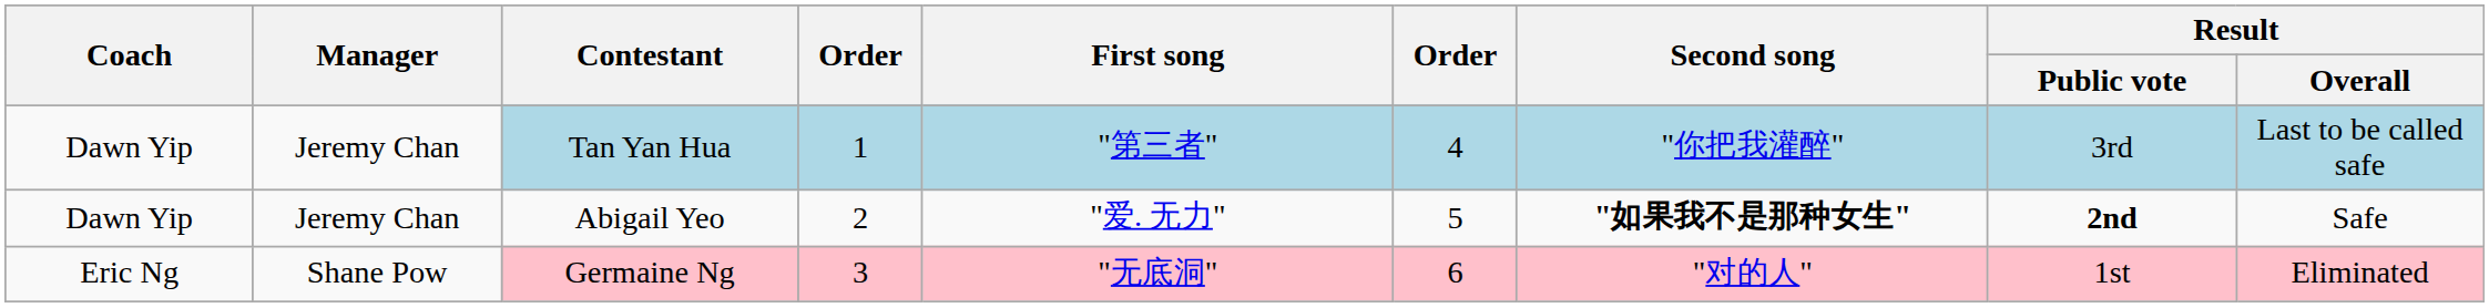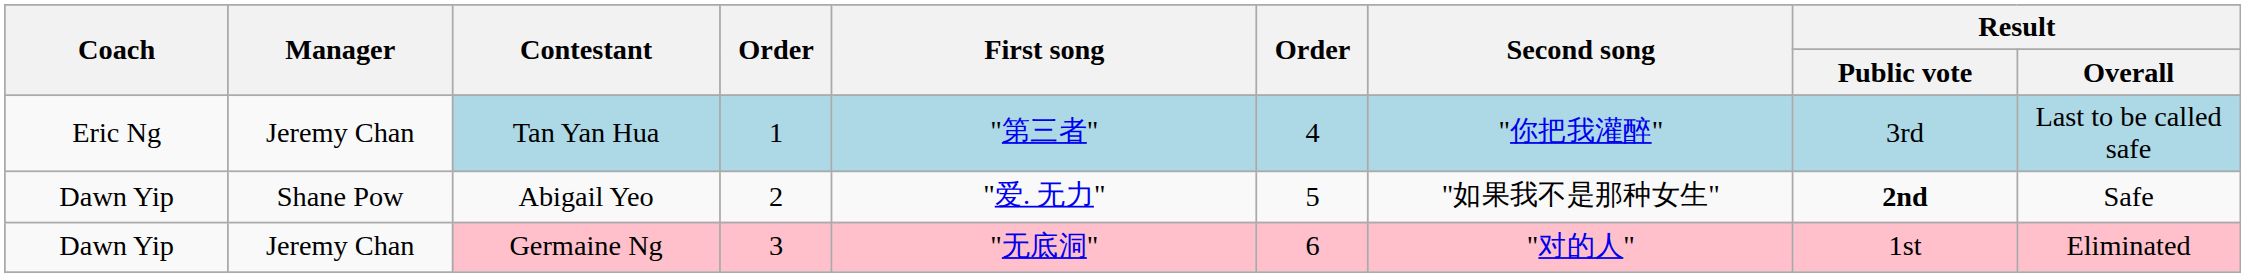 <table class="wikitable" style="text-align: center; width:100%;">
 <tr>
 <th rowspan=2 style="width:10%;">Coach</th>
 <th rowspan=2 style="width:10%;">Manager</th>
 <th rowspan=2 style="width:12%;">Contestant</th>
 <th rowspan=2 style="width:5%;">Order</th>
 <th rowspan=2 style="width:19%;">First song</th>
 <th rowspan=2 style="width:5%;">Order</th>
 <th rowspan=2 style="width:19%;">Second song</th>
 <th colspan=2>Result</th>
 </tr>
 <tr>
 <th style="width:10%;">Public vote</th>
 <th style="width:10%;">Overall</th>
 </tr>
 <tr>
-<td>Dawn Yip</td>
+<td>Eric Ng</td>
 <td>Jeremy Chan</td>
 <td style="background:lightblue;">Tan Yan Hua</td>
 <td style="background:lightblue;">1</td>
 <td style="background:lightblue;">"<a href='#'>第三者</a>"</td>
 <td style="background:lightblue;">4</td>
 <td style="background:lightblue;">"<a href='#'>你把我灌醉</a>"</td>
 <td style="background:lightblue;">3rd</td>
 <td style="background:lightblue;">Last to be called safe</td>
 </tr>
 <tr>
 <td>Dawn Yip</td>
-<td>Jeremy Chan</td>
+<td>Shane Pow</td>
 <td>Abigail Yeo</td>
 <td>2</td>
 <td>"<a href='#'>爱. 无力</a>"</td>
 <td>5</td>
-<td><strong>"如果我不是那种女生"</strong></td>
+<td>"如果我不是那种女生"</td>
 <td><strong>2nd</strong></td>
 <td>Safe</td>
 </tr>
 <tr>
-<td>Eric Ng</td>
-<td>Shane Pow</td>
+<td>Dawn Yip</td>
+<td>Jeremy Chan</td>
 <td style="background:pink;">Germaine Ng</td>
 <td style="background:pink;">3</td>
 <td style="background:pink;">"<a href='#'>无底洞</a>"</td>
 <td style="background:pink;">6</td>
 <td style="background:pink;">"<a href='#'>对的人</a>"</td>
 <td style="background:pink;">1st</td>
 <td style="background:pink;">Eliminated</td>
 </tr>
 </table>
